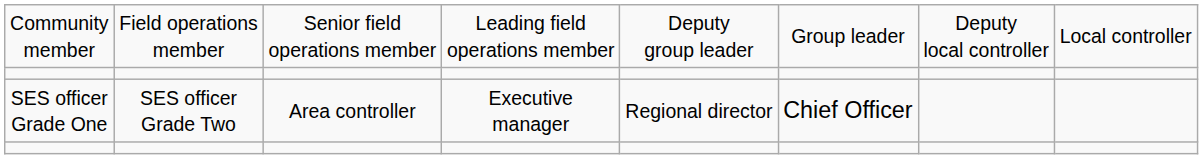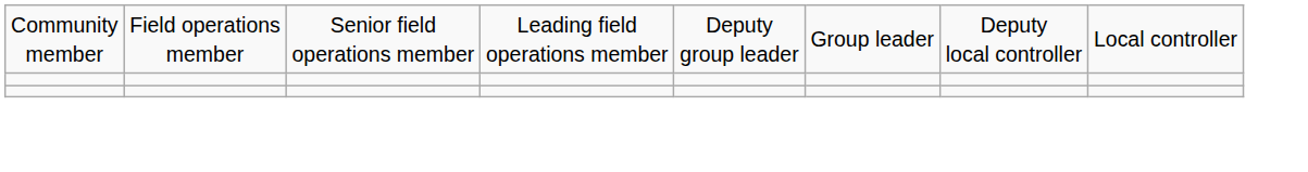 <table class="wikitable" style="text-align:center">
 <tr>
 <td><small>Community<br> member</small></td>
 <td><small>Field operations<br> member</small></td>
 <td><small>Senior field<br> operations member</small></td>
 <td><small>Leading field<br> operations member</small></td>
 <td><small>Deputy<br>group leader</small></td>
 <td><small>Group leader</small></td>
 <td><small>Deputy<br> local controller</small></td>
 <td><small>Local controller</small></td>
 </tr>
 <tr>
 <td></td>
 <td></td>
 <td></td>
 <td></td>
 <td></td>
 <td></td>
 <td></td>
 <td></td>
 </tr>
 <tr>
-<td><small>SES officer<br> Grade One</small></td>
-<td><small>SES officer<br> Grade Two</small></td>
-<td><small>Area controller</small></td>
-<td><small>Executive<br> manager</small></td>
-<td><small>Regional director</small></td>
-<td>Chief Officer</td>
-<td></td>
-<td></td>
-</tr>
-<tr>
 <td></td>
 <td></td>
 <td></td>
 <td></td>
 <td></td>
 <td></td>
 <td></td>
 </tr>
 </table>
